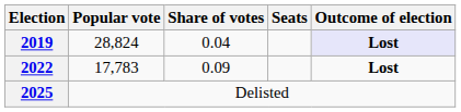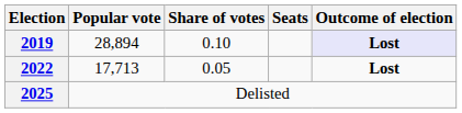 <table class="sortable wikitable" style="text-align:center">
 <tr>
 <th>Election</th>
 <th>Popular vote</th>
 <th>Share of votes</th>
 <th>Seats</th>
 <th>Outcome of election</th>
 </tr>
 <tr>
 <th><a href='#'>2019</a></th>
-<td>28,824</td>
-<td>0.04</td>
+<td>28,894</td>
+<td>0.10</td>
 <td></td>
 <td style="background: lavender;"><strong>Lost</strong></td>
 </tr>
 <tr>
 <th><a href='#'>2022</a></th>
-<td>17,783</td>
-<td>0.09</td>
+<td>17,713</td>
+<td>0.05</td>
 <td></td>
 <td><strong>Lost</strong></td>
 </tr>
 <tr>
 <th><a href='#'>2025</a></th>
 <td colspan="4">Delisted</td>
 </tr>
 </table>
